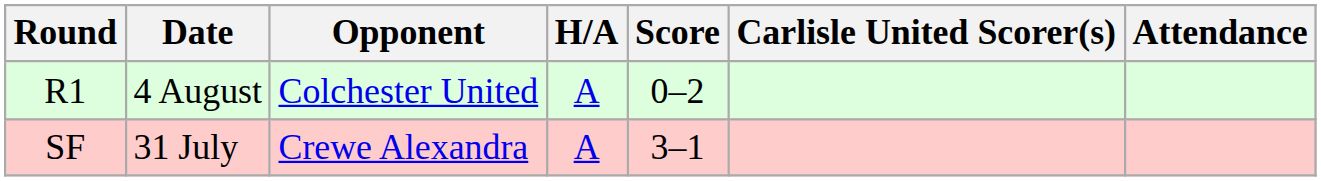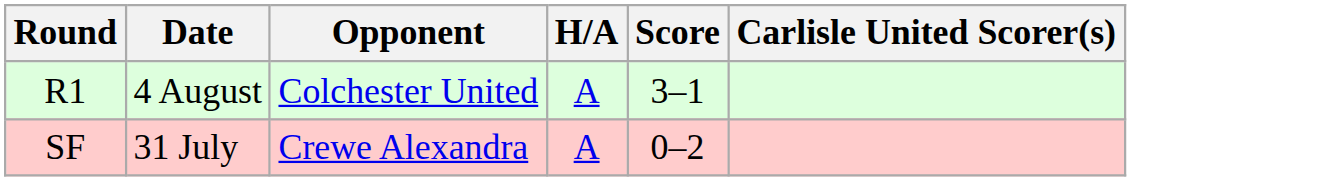 <table class="wikitable" style="text-align:center">
 <tr>
 <th>Round</th>
 <th>Date</th>
 <th>Opponent</th>
 <th>H/A</th>
 <th>Score</th>
 <th>Carlisle United Scorer(s)</th>
-<th>Attendance</th>
 </tr>
 <tr bgcolor=#ddffdd>
 <td>R1</td>
 <td align=left>4 August</td>
 <td align=left><a href='#'>Colchester United</a></td>
 <td><a href='#'>A</a></td>
-<td>0–2</td>
+<td>3–1</td>
 <td align=left></td>
-<td></td>
 </tr>
 <tr bgcolor=#FFCCCC>
 <td>SF</td>
 <td align=left>31 July</td>
 <td align=left><a href='#'>Crewe Alexandra</a></td>
 <td><a href='#'>A</a></td>
-<td>3–1</td>
+<td>0–2</td>
 <td align=left></td>
-<td></td>
 </tr>
 </table>
